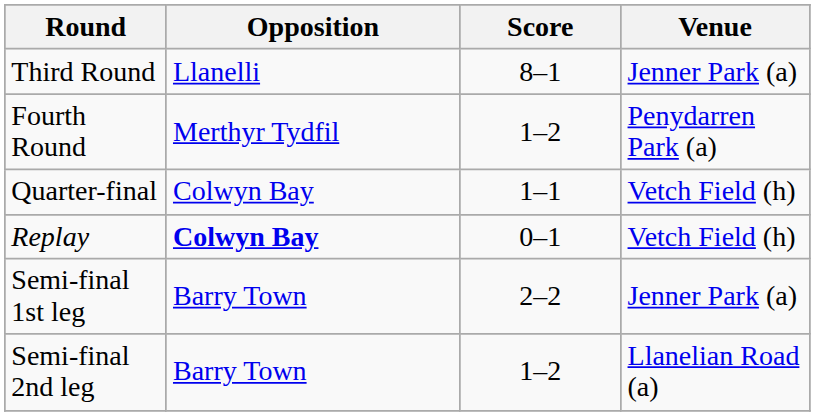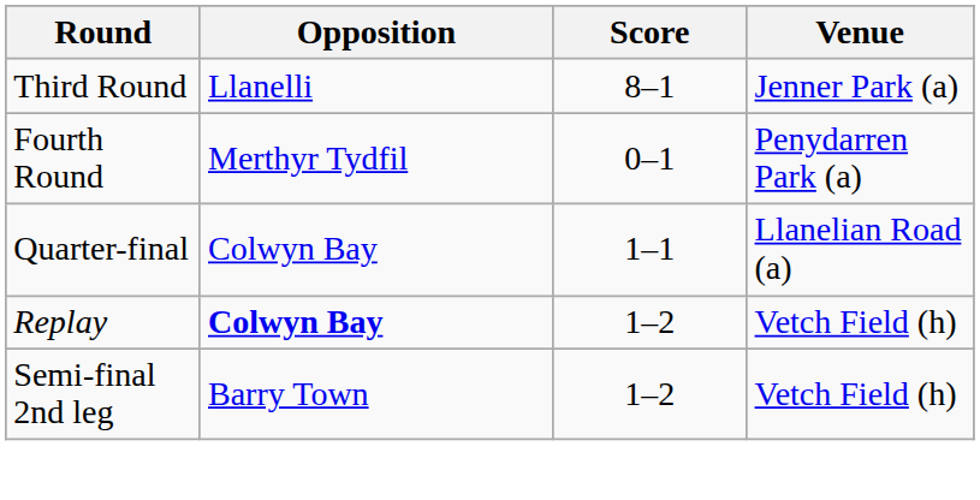 <table class="wikitable">
 <tr>
 <th width=85>Round</th>
 <th width=160>Opposition</th>
 <th width=85>Score</th>
 <th width=100>Venue</th>
 </tr>
 <tr>
 <td>Third Round</td>
 <td><a href='#'>Llanelli</a></td>
 <td align=center>8–1</td>
 <td><a href='#'>Jenner Park</a> (a)</td>
 </tr>
 <tr>
 <td>Fourth Round</td>
 <td><a href='#'>Merthyr Tydfil</a></td>
-<td align=center>1–2</td>
+<td align=center>0–1</td>
 <td><a href='#'>Penydarren Park</a> (a)</td>
 </tr>
 <tr>
 <td>Quarter-final</td>
 <td><a href='#'>Colwyn Bay</a></td>
 <td align=center>1–1</td>
-<td><a href='#'>Vetch Field</a> (h)</td>
+<td><a href='#'>Llanelian Road</a> (a)</td>
 </tr>
 <tr>
 <td><em>Replay</em></td>
 <td><strong><a href='#'>Colwyn Bay</a></strong></td>
-<td align=center>0–1</td>
+<td align=center>1–2</td>
 <td><a href='#'>Vetch Field</a> (h)</td>
-</tr>
-<tr>
-<td>Semi-final<br>1st leg</td>
-<td><a href='#'>Barry Town</a></td>
-<td align=center>2–2</td>
-<td><a href='#'>Jenner Park</a> (a)</td>
 </tr>
 <tr>
 <td>Semi-final<br>2nd leg</td>
 <td><a href='#'>Barry Town</a></td>
 <td align=center>1–2</td>
-<td><a href='#'>Llanelian Road</a> (a)</td>
+<td><a href='#'>Vetch Field</a> (h)</td>
 </tr>
 </table>
